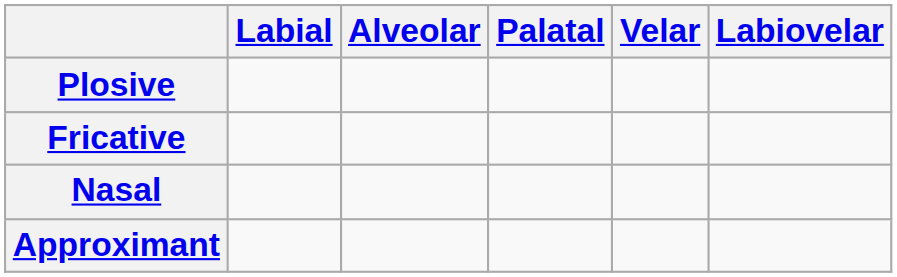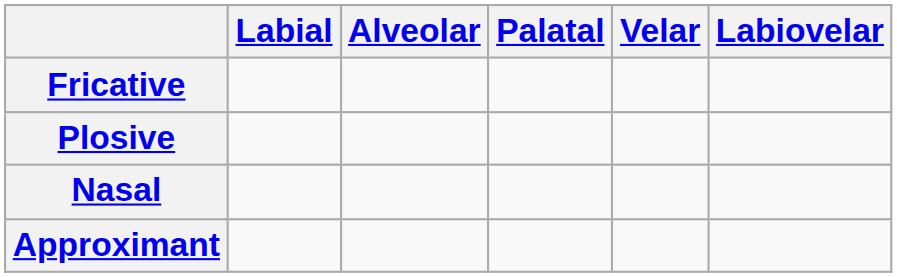 <table class="wikitable" style="text-align:center">
 <tr>
 <th></th>
 <th><a href='#'>Labial</a></th>
 <th><a href='#'>Alveolar</a></th>
 <th><a href='#'>Palatal</a></th>
 <th><a href='#'>Velar</a></th>
 <th><a href='#'>Labiovelar</a></th>
 </tr>
 <tr>
+<th><a href='#'>Fricative</a></th>
+<td> </td>
+<td></td>
+<td></td>
+<td></td>
+<td></td>
+</tr>
+<tr>
 <th><a href='#'>Plosive</a></th>
 <td> </td>
 <td> </td>
 <td> </td>
 <td></td>
 <td> </td>
-</tr>
-<tr>
-<th><a href='#'>Fricative</a></th>
-<td> </td>
-<td></td>
-<td></td>
-<td></td>
-<td></td>
 </tr>
 <tr>
 <th><a href='#'>Nasal</a></th>
 <td></td>
 <td></td>
 <td></td>
 <td></td>
 <td></td>
 </tr>
 <tr>
 <th><a href='#'>Approximant</a></th>
 <td></td>
 <td></td>
 <td></td>
 <td></td>
 <td></td>
 </tr>
 </table>
